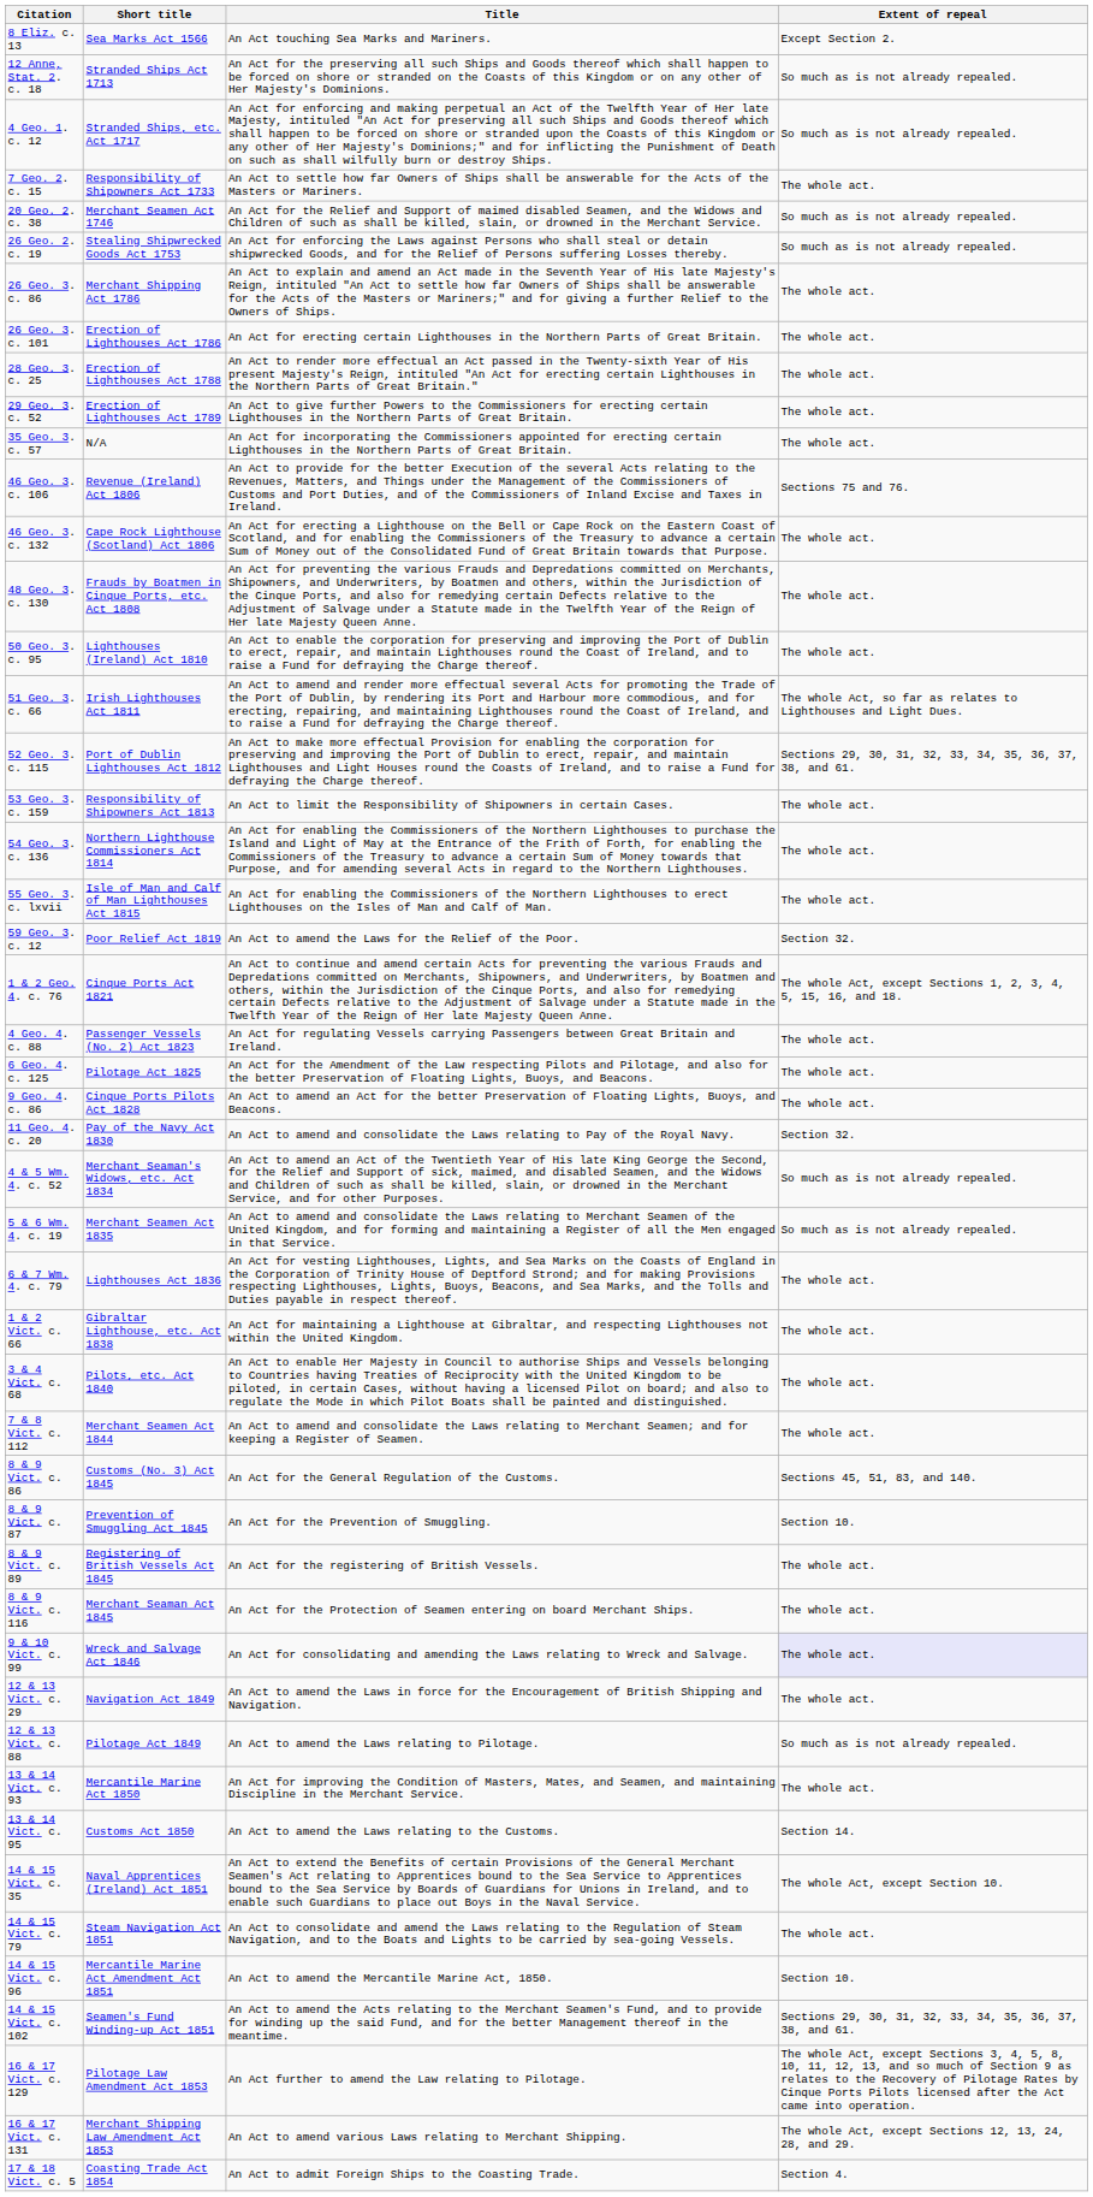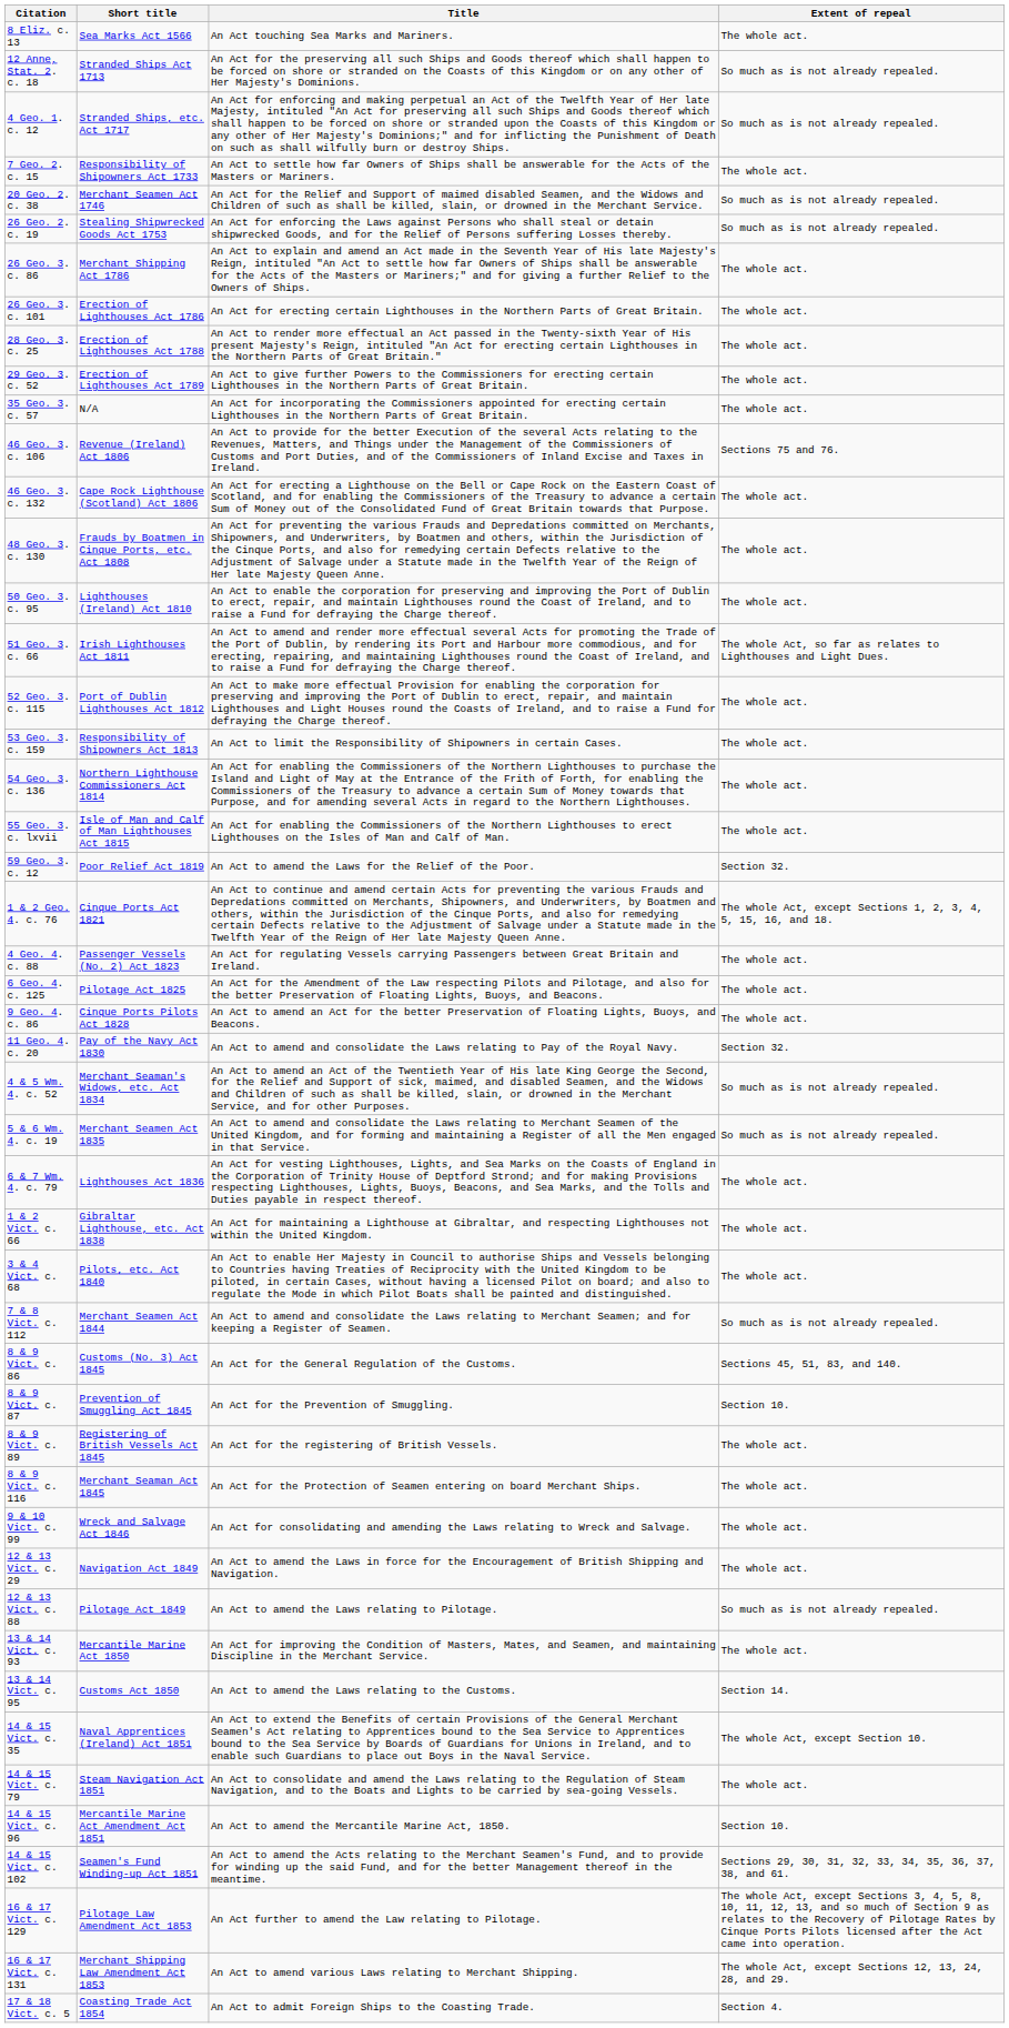 <table class="wikitable">
 <tr>
 <th>Citation</th>
 <th>Short title</th>
 <th>Title</th>
 <th>Extent of repeal</th>
 </tr>
 <tr>
 <td><a href='#'>8 Eliz.</a> c. 13</td>
 <td><a href='#'>Sea Marks Act 1566</a></td>
 <td>An Act touching Sea Marks and Mariners.</td>
-<td>Except Section 2.</td>
+<td>The whole act.</td>
 </tr>
 <tr>
 <td><a href='#'>12 Anne, Stat. 2</a>. c. 18</td>
 <td><a href='#'>Stranded Ships Act 1713</a></td>
 <td>An Act for the preserving all such Ships and Goods thereof which shall happen to be forced on shore or stranded on the Coasts of this Kingdom or on any other of Her Majesty's Dominions.</td>
 <td>So much as is not already repealed.</td>
 </tr>
 <tr>
 <td><a href='#'>4 Geo. 1</a>. c. 12</td>
 <td><a href='#'>Stranded Ships, etc. Act 1717</a></td>
 <td>An Act for enforcing and making perpetual an Act of the Twelfth Year of Her late Majesty, intituled "An Act for preserving all such Ships and Goods thereof which shall happen to be forced on shore or stranded upon the Coasts of this Kingdom or any other of Her Majesty's Dominions;" and for inflicting the Punishment of Death on such as shall wilfully burn or destroy Ships.</td>
 <td>So much as is not already repealed.</td>
 </tr>
 <tr>
 <td><a href='#'>7 Geo. 2</a>. c. 15</td>
 <td><a href='#'>Responsibility of Shipowners Act 1733</a></td>
 <td>An Act to settle how far Owners of Ships shall be answerable for the Acts of the Masters or Mariners.</td>
 <td>The whole act.</td>
 </tr>
 <tr>
 <td><a href='#'>20 Geo. 2</a>. c. 38</td>
 <td><a href='#'>Merchant Seamen Act 1746</a></td>
 <td>An Act for the Relief and Support of maimed disabled Seamen, and the Widows and Children of such as shall be killed, slain, or drowned in the Merchant Service.</td>
 <td>So much as is not already repealed.</td>
 </tr>
 <tr>
 <td><a href='#'>26 Geo. 2</a>. c. 19</td>
 <td><a href='#'>Stealing Shipwrecked Goods Act 1753</a></td>
 <td>An Act for enforcing the Laws against Persons who shall steal or detain shipwrecked Goods, and for the Relief of Persons suffering Losses thereby.</td>
 <td>So much as is not already repealed.</td>
 </tr>
 <tr>
 <td><a href='#'>26 Geo. 3</a>. c. 86</td>
 <td><a href='#'>Merchant Shipping Act 1786</a></td>
 <td>An Act to explain and amend an Act made in the Seventh Year of His late Majesty's Reign, intituled "An Act to settle how far Owners of Ships shall be answerable for the Acts of the Masters or Mariners;" and for giving a further Relief to the Owners of Ships.</td>
 <td>The whole act.</td>
 </tr>
 <tr>
 <td><a href='#'>26 Geo. 3</a>. c. 101</td>
 <td><a href='#'>Erection of Lighthouses Act 1786</a></td>
 <td>An Act for erecting certain Lighthouses in the Northern Parts of Great Britain.</td>
 <td>The whole act.</td>
 </tr>
 <tr>
 <td><a href='#'>28 Geo. 3</a>. c. 25</td>
 <td><a href='#'>Erection of Lighthouses Act 1788</a></td>
 <td>An Act to render more effectual an Act passed in the Twenty-sixth Year of His present Majesty's Reign, intituled "An Act for erecting certain Lighthouses in the Northern Parts of Great Britain."</td>
 <td>The whole act.</td>
 </tr>
 <tr>
 <td><a href='#'>29 Geo. 3</a>. c. 52</td>
 <td><a href='#'>Erection of Lighthouses Act 1789</a></td>
 <td>An Act to give further Powers to the Commissioners for erecting certain Lighthouses in the Northern Parts of Great Britain.</td>
 <td>The whole act.</td>
 </tr>
 <tr>
 <td><a href='#'>35 Geo. 3</a>. c. 57</td>
 <td>N/A</td>
 <td>An Act for incorporating the Commissioners appointed for erecting certain Lighthouses in the Northern Parts of Great Britain.</td>
 <td>The whole act.</td>
 </tr>
 <tr>
 <td><a href='#'>46 Geo. 3</a>. c. 106</td>
 <td><a href='#'>Revenue (Ireland) Act 1806</a></td>
 <td>An Act to provide for the better Execution of the several Acts relating to the Revenues, Matters, and Things under the Management of the Commissioners of Customs and Port Duties, and of the Commissioners of Inland Excise and Taxes in Ireland.</td>
 <td>Sections 75 and 76.</td>
 </tr>
 <tr>
 <td><a href='#'>46 Geo. 3</a>. c. 132</td>
 <td><a href='#'>Cape Rock Lighthouse (Scotland) Act 1806</a></td>
 <td>An Act for erecting a Lighthouse on the Bell or Cape Rock on the Eastern Coast of Scotland, and for enabling the Commissioners of the Treasury to advance a certain Sum of Money out of the Consolidated Fund of Great Britain towards that Purpose.</td>
 <td>The whole act.</td>
 </tr>
 <tr>
 <td><a href='#'>48 Geo. 3</a>. c. 130</td>
 <td><a href='#'>Frauds by Boatmen in Cinque Ports, etc. Act 1808</a></td>
 <td>An Act for preventing the various Frauds and Depredations committed on Merchants, Shipowners, and Underwriters, by Boatmen and others, within the Jurisdiction of the Cinque Ports, and also for remedying certain Defects relative to the Adjustment of Salvage under a Statute made in the Twelfth Year of the Reign of Her late Majesty Queen Anne.</td>
 <td>The whole act.</td>
 </tr>
 <tr>
 <td><a href='#'>50 Geo. 3</a>. c. 95</td>
 <td><a href='#'>Lighthouses (Ireland) Act 1810</a></td>
 <td>An Act to enable the corporation for preserving and improving the Port of Dublin to erect, repair, and maintain Lighthouses round the Coast of Ireland, and to raise a Fund for defraying the Charge thereof.</td>
 <td>The whole act.</td>
 </tr>
 <tr>
 <td><a href='#'>51 Geo. 3</a>. c. 66</td>
 <td><a href='#'>Irish Lighthouses Act 1811</a></td>
 <td>An Act to amend and render more effectual several Acts for promoting the Trade of the Port of Dublin, by rendering its Port and Harbour more commodious, and for erecting, repairing, and maintaining Lighthouses round the Coast of Ireland, and to raise a Fund for defraying the Charge thereof.</td>
 <td>The whole Act, so far as relates to Lighthouses and Light Dues.</td>
 </tr>
 <tr>
 <td><a href='#'>52 Geo. 3</a>. c. 115</td>
 <td><a href='#'>Port of Dublin Lighthouses Act 1812</a></td>
 <td>An Act to make more effectual Provision for enabling the corporation for preserving and improving the Port of Dublin to erect, repair, and maintain Lighthouses and Light Houses round the Coasts of Ireland, and to raise a Fund for defraying the Charge thereof.</td>
-<td>Sections 29, 30, 31, 32, 33, 34, 35, 36, 37, 38, and 61.</td>
+<td>The whole act.</td>
 </tr>
 <tr>
 <td><a href='#'>53 Geo. 3</a>. c. 159</td>
 <td><a href='#'>Responsibility of Shipowners Act 1813</a></td>
 <td>An Act to limit the Responsibility of Shipowners in certain Cases.</td>
 <td>The whole act.</td>
 </tr>
 <tr>
 <td><a href='#'>54 Geo. 3</a>. c. 136</td>
 <td><a href='#'>Northern Lighthouse Commissioners Act 1814</a></td>
 <td>An Act for enabling the Commissioners of the Northern Lighthouses to purchase the Island and Light of May at the Entrance of the Frith of Forth, for enabling the Commissioners of the Treasury to advance a certain Sum of Money towards that Purpose, and for amending several Acts in regard to the Northern Lighthouses.</td>
 <td>The whole act.</td>
 </tr>
 <tr>
 <td><a href='#'>55 Geo. 3</a>. c. lxvii</td>
 <td><a href='#'>Isle of Man and Calf of Man Lighthouses Act 1815</a></td>
 <td>An Act for enabling the Commissioners of the Northern Lighthouses to erect Lighthouses on the Isles of Man and Calf of Man.</td>
 <td>The whole act.</td>
 </tr>
 <tr>
 <td><a href='#'>59 Geo. 3</a>. c. 12</td>
 <td><a href='#'>Poor Relief Act 1819</a></td>
 <td>An Act to amend the Laws for the Relief of the Poor.</td>
 <td>Section 32.</td>
 </tr>
 <tr>
 <td><a href='#'>1 & 2 Geo. 4</a>. c. 76</td>
 <td><a href='#'>Cinque Ports Act 1821</a></td>
 <td>An Act to continue and amend certain Acts for preventing the various Frauds and Depredations committed on Merchants, Shipowners, and Underwriters, by Boatmen and others, within the Jurisdiction of the Cinque Ports, and also for remedying certain Defects relative to the Adjustment of Salvage under a Statute made in the Twelfth Year of the Reign of Her late Majesty Queen Anne.</td>
 <td>The whole Act, except Sections 1, 2, 3, 4, 5, 15, 16, and 18.</td>
 </tr>
 <tr>
 <td><a href='#'>4 Geo. 4</a>. c. 88</td>
 <td><a href='#'>Passenger Vessels (No. 2) Act 1823</a></td>
 <td>An Act for regulating Vessels carrying Passengers between Great Britain and Ireland.</td>
 <td>The whole act.</td>
 </tr>
 <tr>
 <td><a href='#'>6 Geo. 4</a>. c. 125</td>
 <td><a href='#'>Pilotage Act 1825</a></td>
 <td>An Act for the Amendment of the Law respecting Pilots and Pilotage, and also for the better Preservation of Floating Lights, Buoys, and Beacons.</td>
 <td>The whole act.</td>
 </tr>
 <tr>
 <td><a href='#'>9 Geo. 4</a>. c. 86</td>
 <td><a href='#'>Cinque Ports Pilots Act 1828</a></td>
 <td>An Act to amend an Act for the better Preservation of Floating Lights, Buoys, and Beacons.</td>
 <td>The whole act.</td>
 </tr>
 <tr>
 <td><a href='#'>11 Geo. 4</a>. c. 20</td>
 <td><a href='#'>Pay of the Navy Act 1830</a></td>
 <td>An Act to amend and consolidate the Laws relating to Pay of the Royal Navy.</td>
 <td>Section 32.</td>
 </tr>
 <tr>
 <td><a href='#'>4 & 5 Wm. 4</a>. c. 52</td>
 <td><a href='#'>Merchant Seaman's Widows, etc. Act 1834</a></td>
 <td>An Act to amend an Act of the Twentieth Year of His late King George the Second, for the Relief and Support of sick, maimed, and disabled Seamen, and the Widows and Children of such as shall be killed, slain, or drowned in the Merchant Service, and for other Purposes.</td>
 <td>So much as is not already repealed.</td>
 </tr>
 <tr>
 <td><a href='#'>5 & 6 Wm. 4</a>. c. 19</td>
 <td><a href='#'>Merchant Seamen Act 1835</a></td>
 <td>An Act to amend and consolidate the Laws relating to Merchant Seamen of the United Kingdom, and for forming and maintaining a Register of all the Men engaged in that Service.</td>
 <td>So much as is not already repealed.</td>
 </tr>
 <tr>
 <td><a href='#'>6 & 7 Wm. 4</a>. c. 79</td>
 <td><a href='#'>Lighthouses Act 1836</a></td>
 <td>An Act for vesting Lighthouses, Lights, and Sea Marks on the Coasts of England in the Corporation of Trinity House of Deptford Strond; and for making Provisions respecting Lighthouses, Lights, Buoys, Beacons, and Sea Marks, and the Tolls and Duties payable in respect thereof.</td>
 <td>The whole act.</td>
 </tr>
 <tr>
 <td><a href='#'>1 & 2 Vict.</a> c. 66</td>
 <td><a href='#'>Gibraltar Lighthouse, etc. Act 1838</a></td>
 <td>An Act for maintaining a Lighthouse at Gibraltar, and respecting Lighthouses not within the United Kingdom.</td>
 <td>The whole act.</td>
 </tr>
 <tr>
 <td><a href='#'>3 & 4 Vict.</a> c. 68</td>
 <td><a href='#'>Pilots, etc. Act 1840</a></td>
 <td>An Act to enable Her Majesty in Council to authorise Ships and Vessels belonging to Countries having Treaties of Reciprocity with the United Kingdom to be piloted, in certain Cases, without having a licensed Pilot on board; and also to regulate the Mode in which Pilot Boats shall be painted and distinguished.</td>
 <td>The whole act.</td>
 </tr>
 <tr>
 <td><a href='#'>7 & 8 Vict.</a> c. 112</td>
 <td><a href='#'>Merchant Seamen Act 1844</a></td>
 <td>An Act to amend and consolidate the Laws relating to Merchant Seamen; and for keeping a Register of Seamen.</td>
-<td>The whole act.</td>
+<td>So much as is not already repealed.</td>
 </tr>
 <tr>
 <td><a href='#'>8 & 9 Vict.</a> c. 86</td>
 <td><a href='#'>Customs (No. 3) Act 1845</a></td>
 <td>An Act for the General Regulation of the Customs.</td>
 <td>Sections 45, 51, 83, and 140.</td>
 </tr>
 <tr>
 <td><a href='#'>8 & 9 Vict.</a> c. 87</td>
 <td><a href='#'>Prevention of Smuggling Act 1845</a></td>
 <td>An Act for the Prevention of Smuggling.</td>
 <td>Section 10.</td>
 </tr>
 <tr>
 <td><a href='#'>8 & 9 Vict.</a> c. 89</td>
 <td><a href='#'>Registering of British Vessels Act 1845</a></td>
 <td>An Act for the registering of British Vessels.</td>
 <td>The whole act.</td>
 </tr>
 <tr>
 <td><a href='#'>8 & 9 Vict.</a> c. 116</td>
 <td><a href='#'>Merchant Seaman Act 1845</a></td>
 <td>An Act for the Protection of Seamen entering on board Merchant Ships.</td>
 <td>The whole act.</td>
 </tr>
 <tr>
 <td><a href='#'>9 & 10 Vict.</a> c. 99</td>
 <td><a href='#'>Wreck and Salvage Act 1846</a></td>
 <td>An Act for consolidating and amending the Laws relating to Wreck and Salvage.</td>
-<td style="background: lavender;">The whole act.</td>
+<td>The whole act.</td>
 </tr>
 <tr>
 <td><a href='#'>12 & 13 Vict.</a> c. 29</td>
 <td><a href='#'>Navigation Act 1849</a></td>
 <td>An Act to amend the Laws in force for the Encouragement of British Shipping and Navigation.</td>
 <td>The whole act.</td>
 </tr>
 <tr>
 <td><a href='#'>12 & 13 Vict.</a> c. 88</td>
 <td><a href='#'>Pilotage Act 1849</a></td>
 <td>An Act to amend the Laws relating to Pilotage.</td>
 <td>So much as is not already repealed.</td>
 </tr>
 <tr>
 <td><a href='#'>13 & 14 Vict.</a> c. 93</td>
 <td><a href='#'>Mercantile Marine Act 1850</a></td>
 <td>An Act for improving the Condition of Masters, Mates, and Seamen, and maintaining Discipline in the Merchant Service.</td>
 <td>The whole act.</td>
 </tr>
 <tr>
 <td><a href='#'>13 & 14 Vict.</a> c. 95</td>
 <td><a href='#'>Customs Act 1850</a></td>
 <td>An Act to amend the Laws relating to the Customs.</td>
 <td>Section 14.</td>
 </tr>
 <tr>
 <td><a href='#'>14 & 15 Vict.</a> c. 35</td>
 <td><a href='#'>Naval Apprentices (Ireland) Act 1851</a></td>
 <td>An Act to extend the Benefits of certain Provisions of the General Merchant Seamen's Act relating to Apprentices bound to the Sea Service to Apprentices bound to the Sea Service by Boards of Guardians for Unions in Ireland, and to enable such Guardians to place out Boys in the Naval Service.</td>
 <td>The whole Act, except Section 10.</td>
 </tr>
 <tr>
 <td><a href='#'>14 & 15 Vict.</a> c. 79</td>
 <td><a href='#'>Steam Navigation Act 1851</a></td>
 <td>An Act to consolidate and amend the Laws relating to the Regulation of Steam Navigation, and to the Boats and Lights to be carried by sea-going Vessels.</td>
 <td>The whole act.</td>
 </tr>
 <tr>
 <td><a href='#'>14 & 15 Vict.</a> c. 96</td>
 <td><a href='#'>Mercantile Marine Act Amendment Act 1851</a></td>
 <td>An Act to amend the Mercantile Marine Act, 1850.</td>
 <td>Section 10.</td>
 </tr>
 <tr>
 <td><a href='#'>14 & 15 Vict.</a> c. 102</td>
 <td><a href='#'>Seamen's Fund Winding-up Act 1851</a></td>
 <td>An Act to amend the Acts relating to the Merchant Seamen's Fund, and to provide for winding up the said Fund, and for the better Management thereof in the meantime.</td>
 <td>Sections 29, 30, 31, 32, 33, 34, 35, 36, 37, 38, and 61.</td>
 </tr>
 <tr>
 <td><a href='#'>16 & 17 Vict.</a> c. 129</td>
 <td><a href='#'>Pilotage Law Amendment Act 1853</a></td>
 <td>An Act further to amend the Law relating to Pilotage.</td>
 <td>The whole Act, except Sections 3, 4, 5, 8, 10, 11, 12, 13, and so much of Section 9 as relates to the Recovery of Pilotage Rates by Cinque Ports Pilots licensed after the Act came into operation.</td>
 </tr>
 <tr>
 <td><a href='#'>16 & 17 Vict.</a> c. 131</td>
 <td><a href='#'>Merchant Shipping Law Amendment Act 1853</a></td>
 <td>An Act to amend various Laws relating to Merchant Shipping.</td>
 <td>The whole Act, except Sections 12, 13, 24, 28, and 29.</td>
 </tr>
 <tr>
 <td><a href='#'>17 & 18 Vict.</a> c. 5</td>
 <td><a href='#'>Coasting Trade Act 1854</a></td>
 <td>An Act to admit Foreign Ships to the Coasting Trade.</td>
 <td>Section 4.</td>
 </tr>
 </table>
